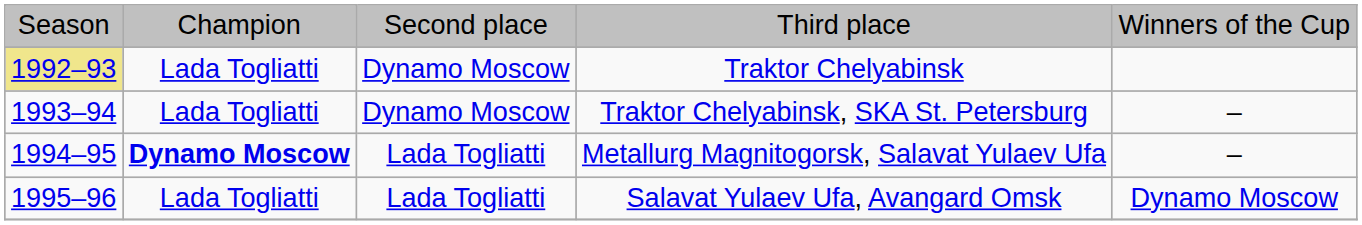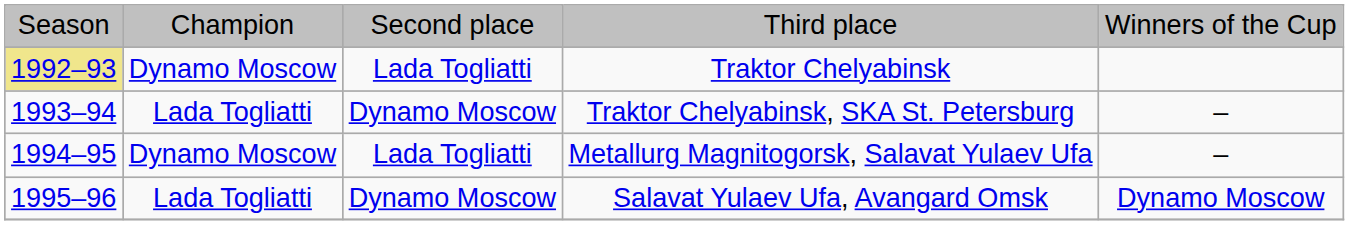 <table class="wikitable" border="1">
 <tr align=center bgcolor=#C0C0C0>
 <td>Season</td>
 <td>Champion</td>
 <td>Second place</td>
 <td>Third place</td>
 <td>Winners of the Cup</td>
 </tr>
 <tr align=center>
 <td style="background: khaki;"><a href='#'>1992–93</a></td>
+<td><a href='#'>Dynamo Moscow</a></td>
 <td><a href='#'>Lada Togliatti</a></td>
-<td><a href='#'>Dynamo Moscow</a></td>
 <td><a href='#'>Traktor Chelyabinsk</a></td>
 <td></td>
 </tr>
 <tr align=center>
 <td><a href='#'>1993–94</a></td>
 <td><a href='#'>Lada Togliatti</a></td>
 <td><a href='#'>Dynamo Moscow</a></td>
 <td><a href='#'>Traktor Chelyabinsk</a>, <a href='#'>SKA St. Petersburg</a></td>
 <td>–</td>
 </tr>
 <tr align=center>
 <td><a href='#'>1994–95</a></td>
-<td><strong><a href='#'>Dynamo Moscow</a></strong></td>
+<td><a href='#'>Dynamo Moscow</a></td>
 <td><a href='#'>Lada Togliatti</a></td>
 <td><a href='#'>Metallurg Magnitogorsk</a>, <a href='#'>Salavat Yulaev Ufa</a></td>
 <td>–</td>
 </tr>
 <tr align=center>
 <td><a href='#'>1995–96</a></td>
 <td><a href='#'>Lada Togliatti</a></td>
-<td><a href='#'>Lada Togliatti</a></td>
+<td><a href='#'>Dynamo Moscow</a></td>
 <td><a href='#'>Salavat Yulaev Ufa</a>, <a href='#'>Avangard Omsk</a></td>
 <td><a href='#'>Dynamo Moscow</a></td>
 </tr>
 <tr align=center>
 </tr>
 </table>
